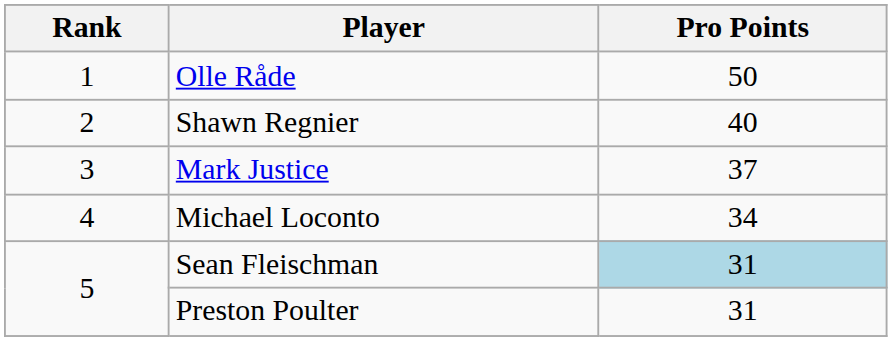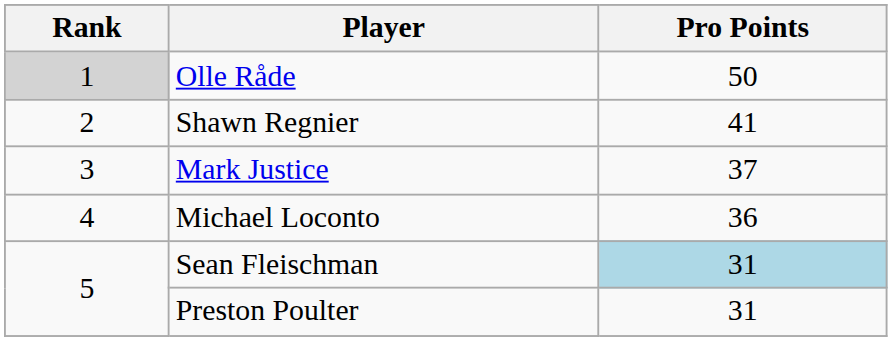 <table class="wikitable" width=30%>
 <tr>
 <th>Rank</th>
 <th>Player</th>
 <th>Pro Points</th>
 </tr>
 <tr>
-<td align=center>1</td>
+<td align=center style="background: lightgrey;">1</td>
 <td> <a href='#'>Olle Råde</a></td>
 <td align=center>50</td>
 </tr>
 <tr>
 <td align=center>2</td>
 <td> Shawn Regnier</td>
-<td align=center>40</td>
+<td align=center>41</td>
 </tr>
 <tr>
 <td align=center>3</td>
 <td> <a href='#'>Mark Justice</a></td>
 <td align=center>37</td>
 </tr>
 <tr>
 <td align=center>4</td>
 <td> Michael Loconto</td>
-<td align=center>34</td>
+<td align=center>36</td>
 </tr>
 <tr>
 <td align=center rowspan=2>5</td>
 <td> Sean Fleischman</td>
 <td align=center style="background: lightblue;">31</td>
 </tr>
 <tr>
 <td> Preston Poulter</td>
 <td align=center>31</td>
 </tr>
 </table>
